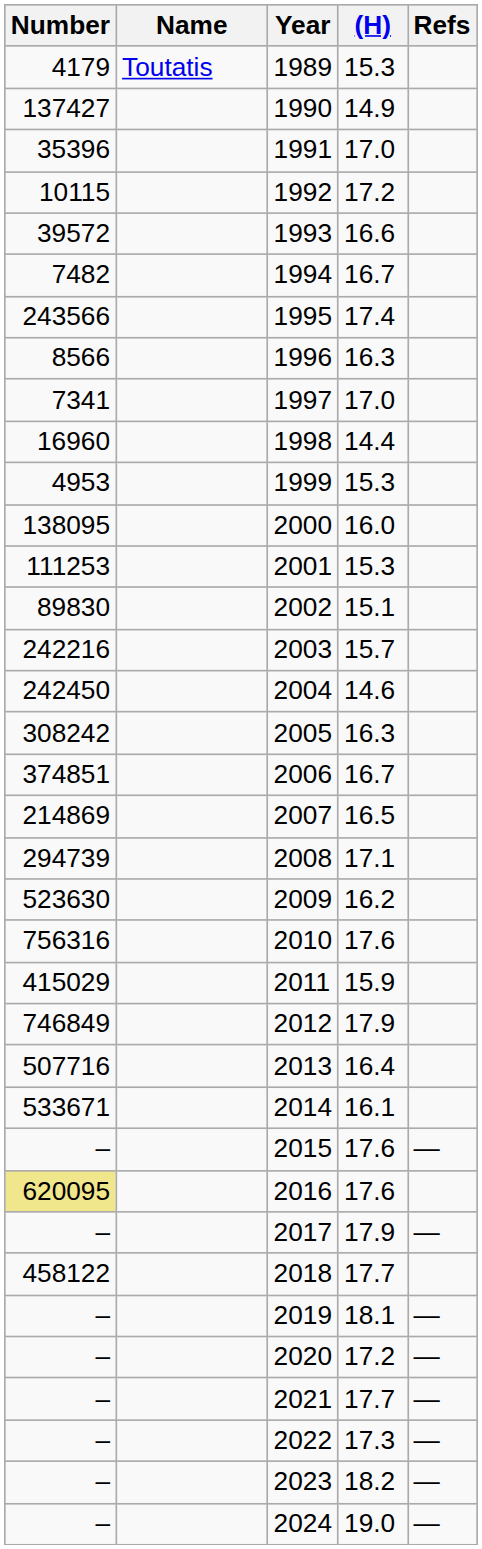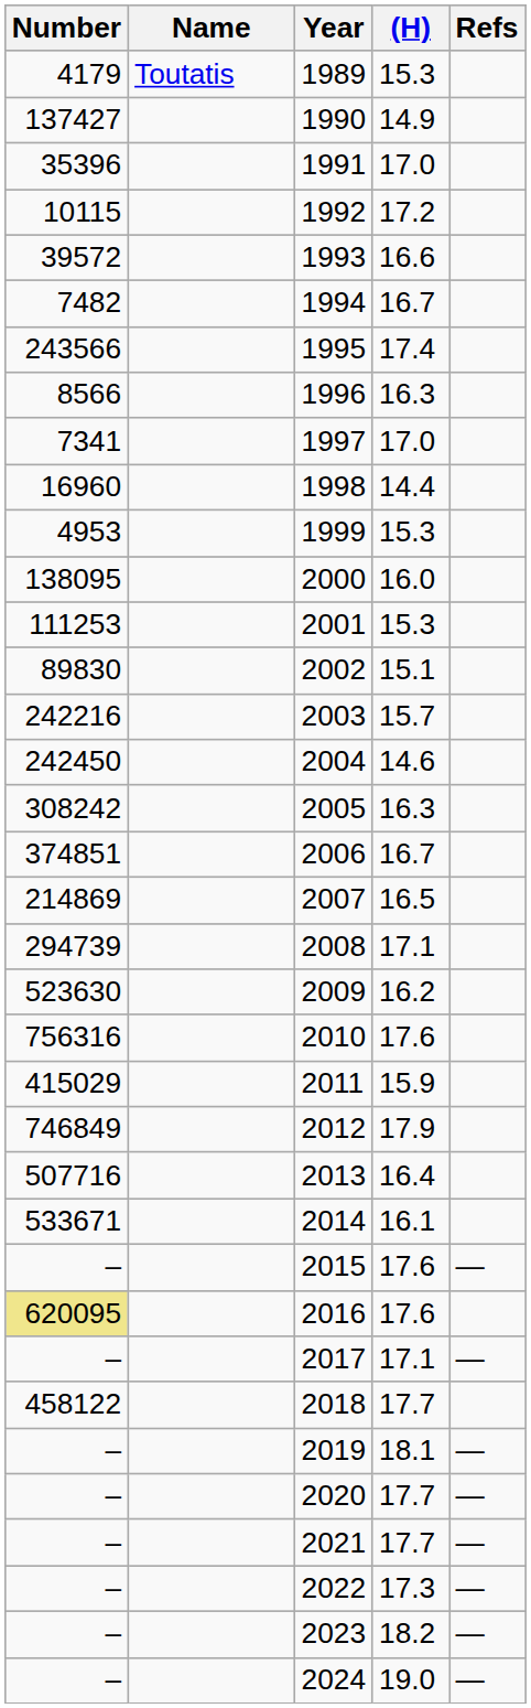 <table class="wikitable floatleft sortable">
 <tr>
 <th data-sort-type="number">Number</th>
 <th width=85>Name</th>
 <th width=35>Year</th>
 <th width=35><a href='#'>(H)</a></th>
 <th>Refs</th>
 </tr>
 <tr>
 <td align=right>4179</td>
 <td><a href='#'>Toutatis</a></td>
 <td>1989</td>
 <td>15.3</td>
 <td></td>
 </tr>
 <tr>
 <td align=right>137427</td>
 <td></td>
 <td>1990</td>
 <td>14.9</td>
 <td></td>
 </tr>
 <tr>
 <td align=right>35396</td>
 <td></td>
 <td>1991</td>
 <td>17.0</td>
 <td></td>
 </tr>
 <tr>
 <td align=right>10115</td>
 <td></td>
 <td>1992</td>
 <td>17.2</td>
 <td></td>
 </tr>
 <tr>
 <td align=right>39572</td>
 <td></td>
 <td>1993</td>
 <td>16.6</td>
 <td></td>
 </tr>
 <tr>
 <td align=right>7482</td>
 <td></td>
 <td>1994</td>
 <td>16.7</td>
 <td></td>
 </tr>
 <tr>
 <td align=right>243566</td>
 <td></td>
 <td>1995</td>
 <td>17.4</td>
 <td></td>
 </tr>
 <tr>
 <td align=right>8566</td>
 <td></td>
 <td>1996</td>
 <td>16.3</td>
 <td></td>
 </tr>
 <tr>
 <td align=right>7341</td>
 <td></td>
 <td>1997</td>
 <td>17.0</td>
 <td></td>
 </tr>
 <tr>
 <td align=right>16960</td>
 <td></td>
 <td>1998</td>
 <td>14.4</td>
 <td></td>
 </tr>
 <tr>
 <td align=right>4953</td>
 <td></td>
 <td>1999</td>
 <td>15.3</td>
 <td></td>
 </tr>
 <tr>
 <td align=right>138095</td>
 <td></td>
 <td>2000</td>
 <td>16.0</td>
 <td></td>
 </tr>
 <tr>
 <td align=right>111253</td>
 <td></td>
 <td>2001</td>
 <td>15.3</td>
 <td></td>
 </tr>
 <tr>
 <td align=right>89830</td>
 <td></td>
 <td>2002</td>
 <td>15.1</td>
 <td></td>
 </tr>
 <tr>
 <td align=right>242216</td>
 <td></td>
 <td>2003</td>
 <td>15.7</td>
 <td></td>
 </tr>
 <tr>
 <td align=right>242450</td>
 <td></td>
 <td>2004</td>
 <td>14.6</td>
 <td></td>
 </tr>
 <tr>
 <td align=right>308242</td>
 <td></td>
 <td>2005</td>
 <td>16.3</td>
 <td></td>
 </tr>
 <tr>
 <td align=right>374851</td>
 <td></td>
 <td>2006</td>
 <td>16.7</td>
 <td></td>
 </tr>
 <tr>
 <td align=right>214869</td>
 <td></td>
 <td>2007</td>
 <td>16.5</td>
 <td></td>
 </tr>
 <tr>
 <td align=right>294739</td>
 <td></td>
 <td>2008</td>
 <td>17.1</td>
 <td></td>
 </tr>
 <tr>
 <td align=right>523630</td>
 <td></td>
 <td>2009</td>
 <td>16.2</td>
 <td></td>
 </tr>
 <tr>
 <td align=right>756316</td>
 <td></td>
 <td>2010</td>
 <td>17.6</td>
 <td></td>
 </tr>
 <tr>
 <td align=right>415029</td>
 <td></td>
 <td>2011</td>
 <td>15.9</td>
 <td></td>
 </tr>
 <tr>
 <td align=right>746849</td>
 <td></td>
 <td>2012</td>
 <td>17.9</td>
 <td></td>
 </tr>
 <tr>
 <td align=right>507716</td>
 <td></td>
 <td>2013</td>
 <td>16.4</td>
 <td></td>
 </tr>
 <tr>
 <td align=right>533671</td>
 <td></td>
 <td>2014</td>
 <td>16.1</td>
 <td></td>
 </tr>
 <tr>
 <td align=right>–</td>
 <td></td>
 <td>2015</td>
 <td>17.6</td>
 <td> —</td>
 </tr>
 <tr>
 <td align=right style="background: khaki;">620095</td>
 <td></td>
 <td>2016</td>
 <td>17.6</td>
 <td></td>
 </tr>
 <tr>
 <td align=right>–</td>
 <td></td>
 <td>2017</td>
-<td>17.9</td>
+<td>17.1</td>
 <td> —</td>
 </tr>
 <tr>
 <td align=right>458122</td>
 <td></td>
 <td>2018</td>
 <td>17.7</td>
 <td></td>
 </tr>
 <tr>
 <td align=right>–</td>
 <td></td>
 <td>2019</td>
 <td>18.1</td>
 <td> —</td>
 </tr>
 <tr>
 <td align=right>–</td>
 <td></td>
 <td>2020</td>
-<td>17.2</td>
+<td>17.7</td>
 <td> —</td>
 </tr>
 <tr>
 <td align=right>–</td>
 <td></td>
 <td>2021</td>
 <td>17.7</td>
 <td> —</td>
 </tr>
 <tr>
 <td align=right>–</td>
 <td></td>
 <td>2022</td>
 <td>17.3</td>
 <td> —</td>
 </tr>
 <tr>
 <td align=right>–</td>
 <td></td>
 <td>2023</td>
 <td>18.2</td>
 <td> —</td>
 </tr>
 <tr id=2024>
 <td align=right>–</td>
 <td></td>
 <td>2024</td>
 <td>19.0</td>
 <td> —</td>
 </tr>
 </table>
